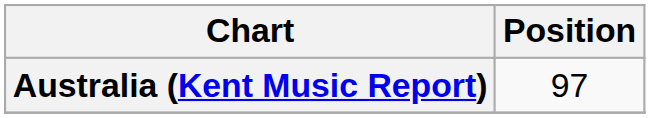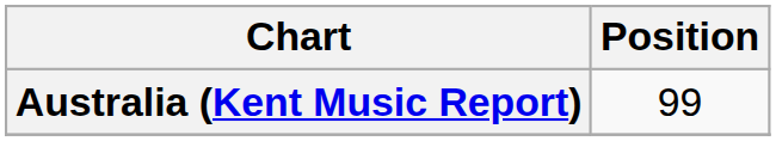 <table class="wikitable sortable plainrowheaders" style="text-align:center">
 <tr>
 <th>Chart</th>
 <th>Position</th>
 </tr>
 <tr>
 <th scope="row">Australia (<a href='#'>Kent Music Report</a>)</th>
-<td>97</td>
+<td>99</td>
 </tr>
 <tr>
 </tr>
 <tr>
 </tr>
 </table>
